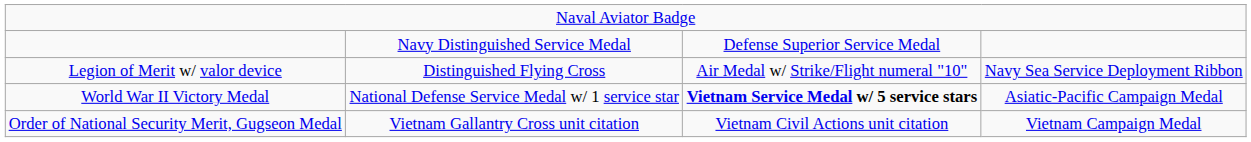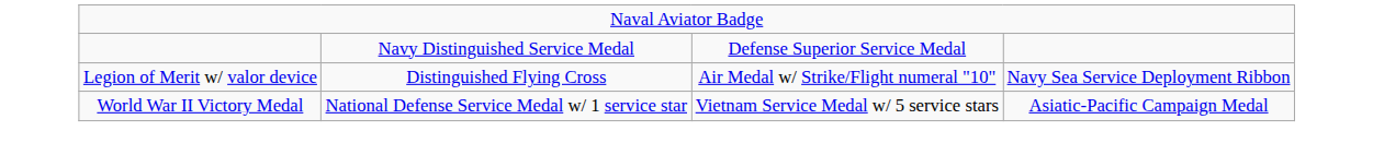 <table class="wikitable" style="margin:1em auto; text-align:center;">
 <tr>
 <td colspan="4"><a href='#'>Naval Aviator Badge</a></td>
 </tr>
 <tr>
 <td></td>
 <td><a href='#'>Navy Distinguished Service Medal</a></td>
 <td><a href='#'>Defense Superior Service Medal</a></td>
 <td></td>
 </tr>
 <tr>
 <td><a href='#'>Legion of Merit</a> w/ <a href='#'>valor device</a></td>
 <td><a href='#'>Distinguished Flying Cross</a></td>
 <td><a href='#'>Air Medal</a> w/ <a href='#'>Strike/Flight numeral "10"</a></td>
 <td><a href='#'>Navy Sea Service Deployment Ribbon</a></td>
 </tr>
 <tr>
 <td><a href='#'>World War II Victory Medal</a></td>
 <td><a href='#'>National Defense Service Medal</a> w/ 1 <a href='#'>service star</a></td>
-<td><strong><a href='#'>Vietnam Service Medal</a> w/ 5 service stars</strong></td>
+<td><a href='#'>Vietnam Service Medal</a> w/ 5 service stars</td>
 <td><a href='#'>Asiatic-Pacific Campaign Medal</a></td>
 </tr>
-<tr>
-<td><a href='#'>Order of National Security Merit, Gugseon Medal</a></td>
-<td><a href='#'>Vietnam Gallantry Cross unit citation</a></td>
-<td><a href='#'>Vietnam Civil Actions unit citation</a></td>
-<td><a href='#'>Vietnam Campaign Medal</a></td>
-</tr>
 </table>
